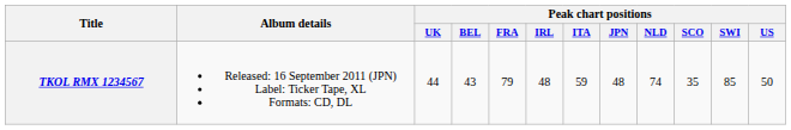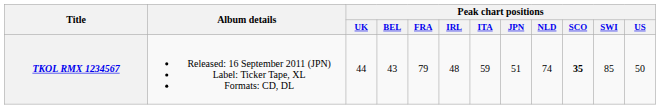 <table class="wikitable plainrowheaders" style="text-align:center;">
 <tr>
 <th scope="col" rowspan="2" style="width:14em;">Title</th>
 <th scope="col" rowspan="2" style="width:19.5em;">Album details</th>
 <th scope="col" colspan="10">Peak chart positions</th>
 </tr>
 <tr>
 <th scope="col" style="width:3em;font-size:90%;"><a href='#'>UK</a><br></th>
 <th scope="col" style="width:3em;font-size:90%;"><a href='#'>BEL</a><br></th>
 <th scope="col" style="width:3em;font-size:90%;"><a href='#'>FRA</a><br></th>
 <th scope="col" style="width:3em;font-size:90%;"><a href='#'>IRL</a><br></th>
 <th scope="col" style="width:3em;font-size:90%;"><a href='#'>ITA</a><br></th>
 <th scope="col" style="width:3em;font-size:90%;"><a href='#'>JPN</a><br></th>
 <th scope="col" style="width:3em;font-size:90%;"><a href='#'>NLD</a><br></th>
 <th scope="col" style="width:3em;font-size:90%;"><a href='#'>SCO</a><br></th>
 <th scope="col" style="width:3em;font-size:90%;"><a href='#'>SWI</a><br></th>
 <th scope="col" style="width:3em;font-size:90%;"><a href='#'>US</a><br></th>
 </tr>
 <tr>
 <th scope="row"><em><a href='#'>TKOL RMX 1234567</a></em></th>
 <td><br><ul><li>Released: 16 September 2011 <span>(JPN)</span></li><li>Label: Ticker Tape, XL</li><li>Formats: CD, DL</li></ul></td>
 <td>44</td>
 <td>43</td>
 <td>79</td>
 <td>48</td>
 <td>59</td>
-<td>48</td>
+<td>51</td>
 <td>74</td>
-<td>35</td>
+<td><strong>35</strong></td>
 <td>85</td>
 <td>50</td>
 </tr>
 </table>
